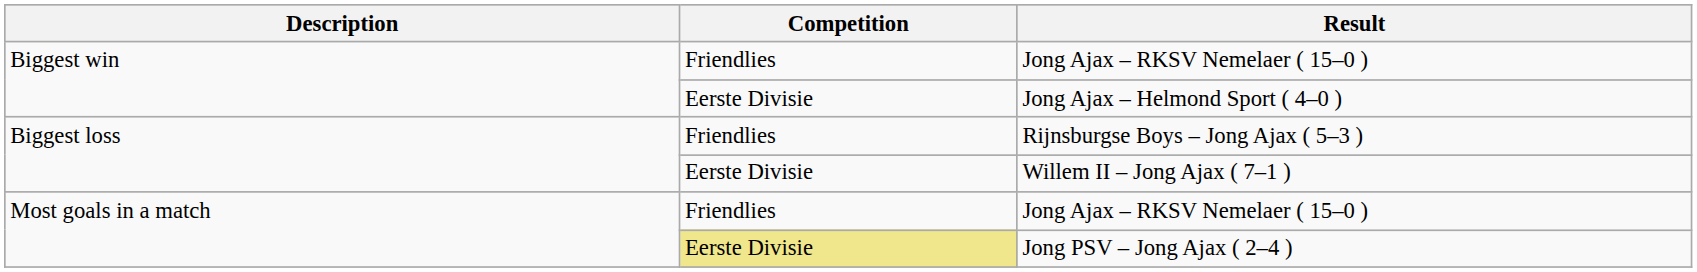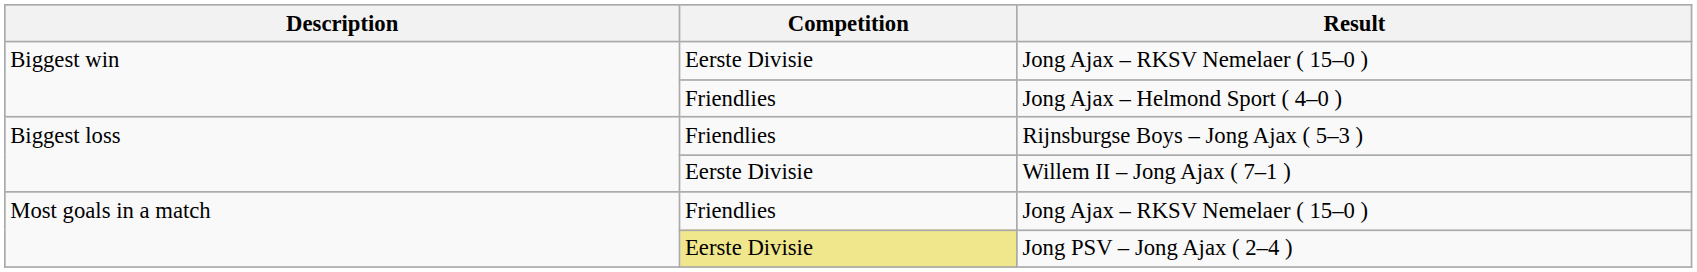 <table class="wikitable" style="width:80%; font-size:85%;">
 <tr valign=top>
 <th width=40% align=center>Description</th>
 <th width=20% align=center>Competition</th>
 <th width=40% align=center>Result</th>
 </tr>
 <tr valign=top>
 <td rowspan=2>Biggest win</td>
-<td> Friendlies</td>
+<td> Eerste Divisie</td>
 <td>Jong Ajax – RKSV Nemelaer ( 15–0 )</td>
 </tr>
 <tr valign=top>
-<td> Eerste Divisie</td>
+<td> Friendlies</td>
 <td>Jong Ajax – Helmond Sport ( 4–0 )</td>
 </tr>
 <tr valign=top>
 <td rowspan=2>Biggest loss</td>
 <td> Friendlies</td>
 <td>Rijnsburgse Boys – Jong Ajax ( 5–3 )</td>
 </tr>
 <tr valign=top>
 <td> Eerste Divisie</td>
 <td>Willem II – Jong Ajax ( 7–1 )</td>
 </tr>
 <tr valign=top>
 <td rowspan=2>Most goals in a match</td>
 <td> Friendlies</td>
 <td>Jong Ajax – RKSV Nemelaer ( 15–0 )</td>
 </tr>
 <tr valign=top>
 <td style="background: khaki;"> Eerste Divisie</td>
 <td>Jong PSV – Jong Ajax ( 2–4 )</td>
 </tr>
 </table>
